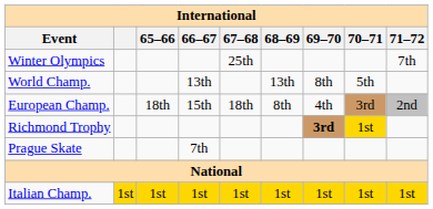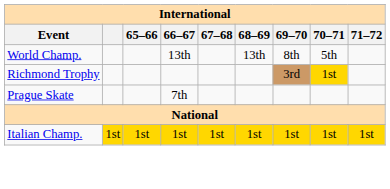 <table class="wikitable" style="text-align:center">
 <tr>
 <th style="background-color: #ffdead; " colspan=9 align=center>International</th>
 </tr>
 <tr>
 <th>Event</th>
 <th></th>
 <th>65–66</th>
 <th>66–67</th>
 <th>67–68</th>
 <th>68–69</th>
 <th>69–70</th>
 <th>70–71</th>
 <th>71–72</th>
 </tr>
 <tr>
-<td align=left><a href='#'>Winter Olympics</a></td>
-<td></td>
-<td></td>
-<td></td>
-<td>25th</td>
-<td></td>
-<td></td>
-<td></td>
-<td>7th</td>
-</tr>
-<tr>
 <td align=left><a href='#'>World Champ.</a></td>
 <td></td>
 <td></td>
 <td>13th</td>
 <td></td>
 <td>13th</td>
 <td>8th</td>
 <td>5th</td>
 <td></td>
 </tr>
 <tr>
-<td align=left><a href='#'>European Champ.</a></td>
-<td></td>
-<td>18th</td>
-<td>15th</td>
-<td>18th</td>
-<td>8th</td>
-<td>4th</td>
-<td bgcolor=cc9966>3rd</td>
-<td bgcolor=silver>2nd</td>
-</tr>
-<tr>
 <td align=left><a href='#'>Richmond Trophy</a></td>
 <td></td>
 <td></td>
 <td></td>
 <td></td>
 <td></td>
-<td bgcolor=cc9966><strong>3rd</strong></td>
+<td bgcolor=cc9966>3rd</td>
 <td bgcolor=gold>1st</td>
 <td></td>
 </tr>
 <tr>
 <td align=left><a href='#'>Prague Skate</a></td>
 <td></td>
 <td></td>
 <td>7th</td>
 <td></td>
 <td></td>
 <td></td>
 <td></td>
 <td></td>
 </tr>
 <tr>
 <th style="background-color: #ffdead; " colspan=9 align=center>National</th>
 </tr>
 <tr>
 <td align=left><a href='#'>Italian Champ.</a></td>
 <td bgcolor=gold>1st</td>
 <td bgcolor=gold>1st</td>
 <td bgcolor=gold>1st</td>
 <td bgcolor=gold>1st</td>
 <td bgcolor=gold>1st</td>
 <td bgcolor=gold>1st</td>
 <td bgcolor=gold>1st</td>
 <td bgcolor=gold>1st</td>
 </tr>
 </table>
